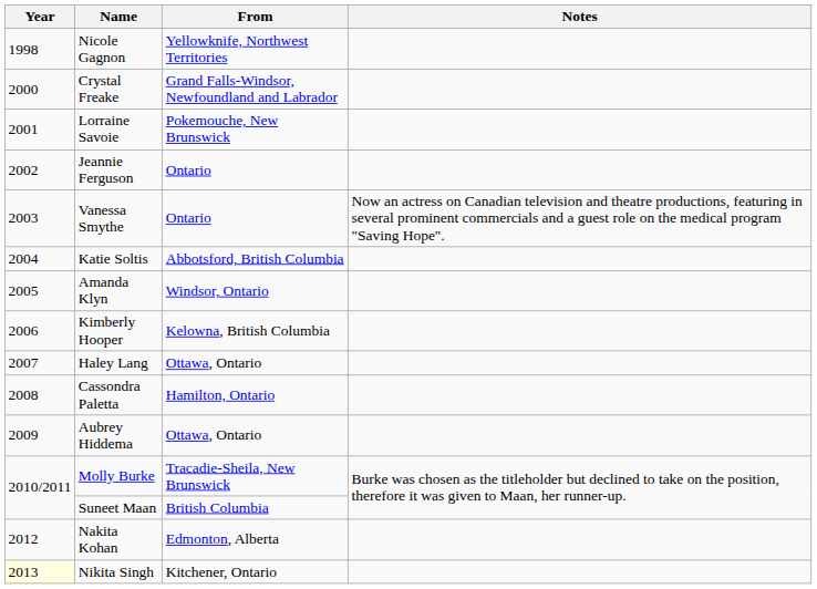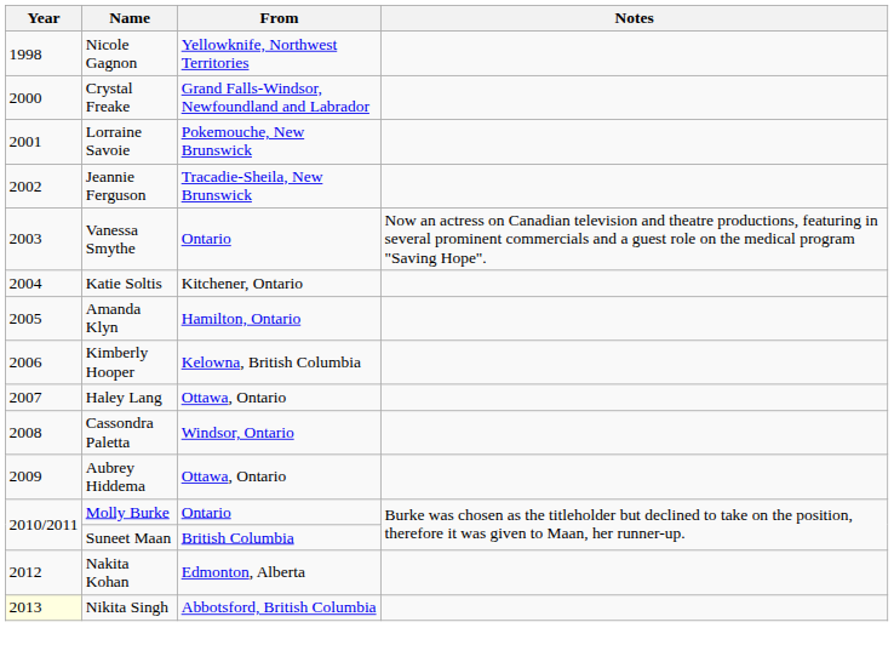 <table class = "wikitable">
 <tr>
 <th>Year</th>
 <th>Name</th>
 <th>From</th>
 <th>Notes</th>
 </tr>
 <tr>
 <td>1998</td>
 <td>Nicole Gagnon</td>
 <td><a href='#'>Yellowknife, Northwest Territories</a></td>
 <td></td>
 </tr>
 <tr>
 <td>2000</td>
 <td>Crystal Freake</td>
 <td><a href='#'>Grand Falls-Windsor, Newfoundland and Labrador</a></td>
 <td></td>
 </tr>
 <tr>
 <td>2001</td>
 <td>Lorraine Savoie</td>
 <td><a href='#'>Pokemouche, New Brunswick</a></td>
 <td></td>
 </tr>
 <tr>
 <td>2002</td>
 <td>Jeannie Ferguson</td>
-<td><a href='#'>Ontario</a></td>
+<td><a href='#'>Tracadie-Sheila, New Brunswick</a></td>
 <td></td>
 </tr>
 <tr>
 <td>2003</td>
 <td>Vanessa Smythe</td>
 <td><a href='#'>Ontario</a></td>
 <td>Now an actress on Canadian television and theatre productions, featuring in several prominent commercials and a guest role on the medical program "Saving Hope".</td>
 </tr>
 <tr>
 <td>2004</td>
 <td>Katie Soltis</td>
-<td><a href='#'>Abbotsford, British Columbia</a></td>
+<td>Kitchener, Ontario</td>
 <td></td>
 </tr>
 <tr>
 <td>2005</td>
 <td>Amanda Klyn</td>
-<td><a href='#'>Windsor, Ontario</a></td>
+<td><a href='#'>Hamilton, Ontario</a></td>
 <td></td>
 </tr>
 <tr>
 <td>2006</td>
 <td>Kimberly Hooper</td>
 <td><a href='#'>Kelowna</a>, British Columbia</td>
 <td></td>
 </tr>
 <tr>
 <td>2007</td>
 <td>Haley Lang</td>
 <td><a href='#'>Ottawa</a>, Ontario</td>
 <td></td>
 </tr>
 <tr>
 <td>2008</td>
 <td>Cassondra Paletta</td>
-<td><a href='#'>Hamilton, Ontario</a></td>
+<td><a href='#'>Windsor, Ontario</a></td>
 <td></td>
 </tr>
 <tr>
 <td>2009</td>
 <td>Aubrey Hiddema</td>
 <td><a href='#'>Ottawa</a>, Ontario</td>
 <td></td>
 </tr>
 <tr>
 <td rowspan="2">2010/2011</td>
 <td><a href='#'>Molly Burke</a></td>
-<td><a href='#'>Tracadie-Sheila, New Brunswick</a></td>
+<td><a href='#'>Ontario</a></td>
 <td rowspan="2">Burke was chosen as the titleholder but declined to take on the position, therefore it was given to Maan, her runner-up.</td>
 </tr>
 <tr>
 <td>Suneet Maan</td>
 <td><a href='#'>British Columbia</a></td>
 </tr>
 <tr>
 <td>2012</td>
 <td>Nakita Kohan</td>
 <td><a href='#'>Edmonton</a>, Alberta</td>
 <td></td>
 </tr>
 <tr>
 <td style="background: lightyellow;">2013</td>
 <td>Nikita Singh</td>
-<td>Kitchener, Ontario</td>
+<td><a href='#'>Abbotsford, British Columbia</a></td>
 <td></td>
 </tr>
 </table>
